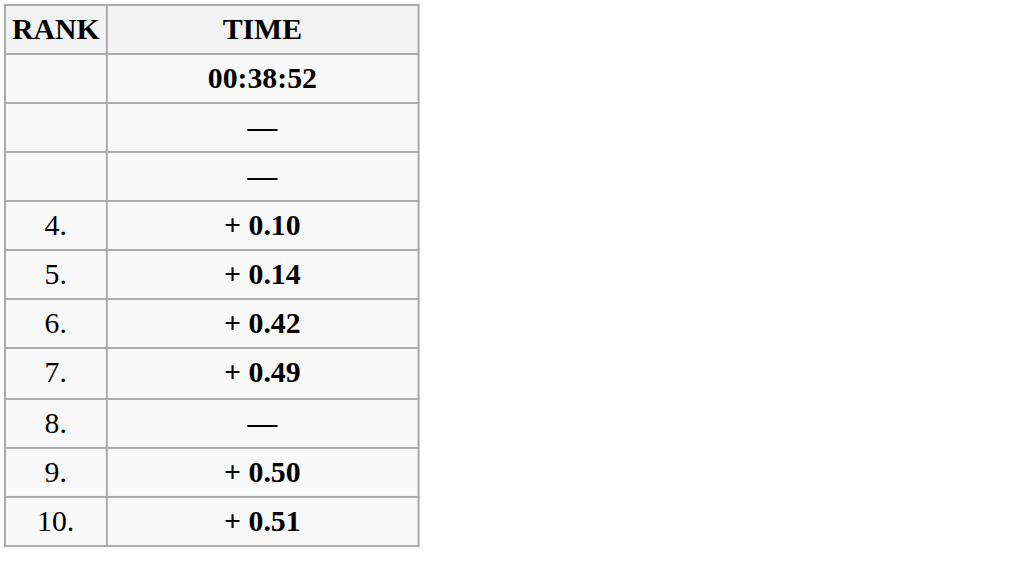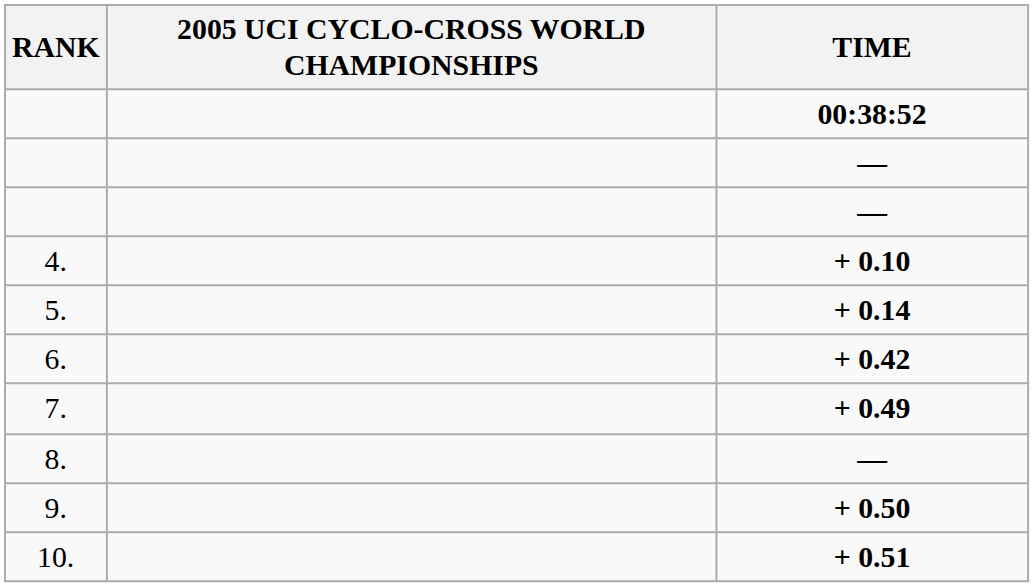 <table class="wikitable" style="font-size:95%;">
 <tr>
 <th>RANK</th>
+<th align="left" style="width: 20em">2005 UCI CYCLO-CROSS WORLD CHAMPIONSHIPS</th>
 <th align="left" style="width: 10em">TIME</th>
 </tr>
 <tr>
 <td align="center"></td>
+<td></td>
 <td align="center"><strong>00:38:52</strong></td>
 </tr>
 <tr>
 <td align="center"></td>
+<td></td>
 <td align="center"><strong>—</strong></td>
 </tr>
 <tr>
 <td align="center"></td>
+<td></td>
 <td align="center"><strong>—</strong></td>
 </tr>
 <tr>
 <td align="center">4.</td>
+<td></td>
 <td align="center"><strong>+ 0.10</strong></td>
 </tr>
 <tr>
 <td align="center">5.</td>
+<td></td>
 <td align="center"><strong>+ 0.14</strong></td>
 </tr>
 <tr>
 <td align="center">6.</td>
+<td></td>
 <td align="center"><strong>+ 0.42</strong></td>
 </tr>
 <tr>
 <td align="center">7.</td>
+<td></td>
 <td align="center"><strong>+ 0.49</strong></td>
 </tr>
 <tr>
 <td align="center">8.</td>
+<td></td>
 <td align="center"><strong>—</strong></td>
 </tr>
 <tr>
 <td align="center">9.</td>
+<td></td>
 <td align="center"><strong>+ 0.50</strong></td>
 </tr>
 <tr>
 <td align="center">10.</td>
+<td></td>
 <td align="center"><strong>+ 0.51</strong></td>
 </tr>
 </table>
